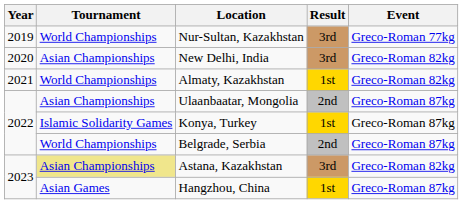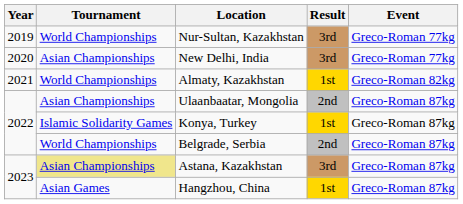 <table class="wikitable" style="font-size:95%;">
 <tr>
 <th>Year</th>
 <th>Tournament</th>
 <th>Location</th>
 <th>Result</th>
 <th>Event</th>
 </tr>
 <tr>
 <td>2019</td>
 <td><a href='#'>World Championships</a></td>
 <td>Nur-Sultan, Kazakhstan</td>
 <td align="center" bgcolor="cc9966">3rd</td>
 <td><a href='#'>Greco-Roman 77kg</a></td>
 </tr>
 <tr>
 <td>2020</td>
 <td><a href='#'>Asian Championships</a></td>
 <td>New Delhi, India</td>
 <td align="center" bgcolor="cc9966">3rd</td>
-<td><a href='#'>Greco-Roman 82kg</a></td>
+<td><a href='#'>Greco-Roman 77kg</a></td>
 </tr>
 <tr>
 <td>2021</td>
 <td><a href='#'>World Championships</a></td>
 <td>Almaty, Kazakhstan</td>
 <td align="center" bgcolor="gold">1st</td>
 <td><a href='#'>Greco-Roman 82kg</a></td>
 </tr>
 <tr>
 <td rowspan=3>2022</td>
 <td><a href='#'>Asian Championships</a></td>
 <td>Ulaanbaatar, Mongolia</td>
 <td align="center" bgcolor="silver">2nd</td>
 <td><a href='#'>Greco-Roman 87kg</a></td>
 </tr>
 <tr>
 <td><a href='#'>Islamic Solidarity Games</a></td>
 <td>Konya, Turkey</td>
 <td align="center" bgcolor="gold">1st</td>
 <td>Greco-Roman 87kg</td>
 </tr>
 <tr>
 <td><a href='#'>World Championships</a></td>
 <td>Belgrade, Serbia</td>
 <td align="center" bgcolor="silver">2nd</td>
 <td><a href='#'>Greco-Roman 87kg</a></td>
 </tr>
 <tr>
 <td rowspan=2>2023</td>
 <td style="background: khaki;"><a href='#'>Asian Championships</a></td>
 <td>Astana, Kazakhstan</td>
 <td align="center" bgcolor="cc9966">3rd</td>
-<td><a href='#'>Greco-Roman 82kg</a></td>
+<td><a href='#'>Greco-Roman 87kg</a></td>
 </tr>
 <tr>
 <td><a href='#'>Asian Games</a></td>
 <td>Hangzhou, China</td>
 <td align="center" bgcolor="gold">1st</td>
 <td><a href='#'>Greco-Roman 87kg</a></td>
 </tr>
 </table>
